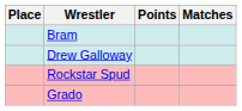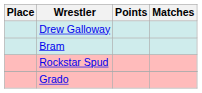 <table class="wikitable sortable">
 <tr>
 <th>Place</th>
 <th>Wrestler</th>
 <th>Points</th>
 <th>Matches</th>
 </tr>
 <tr bgcolor="#cfecec">
 <td></td>
-<td><a href='#'>Bram</a></td>
+<td><a href='#'>Drew Galloway</a></td>
 <td></td>
 <td></td>
 </tr>
 <tr bgcolor="#cfecec">
 <td></td>
-<td><a href='#'>Drew Galloway</a></td>
+<td><a href='#'>Bram</a></td>
 <td></td>
 <td></td>
 </tr>
 <tr bgcolor="#ffbbbb">
 <td></td>
 <td><a href='#'>Rockstar Spud</a></td>
 <td></td>
 <td></td>
 </tr>
 <tr>
 </tr>
 <tr bgcolor="#ffbbbb">
 <td></td>
 <td><a href='#'>Grado</a></td>
 <td></td>
 <td></td>
 </tr>
 </table>
